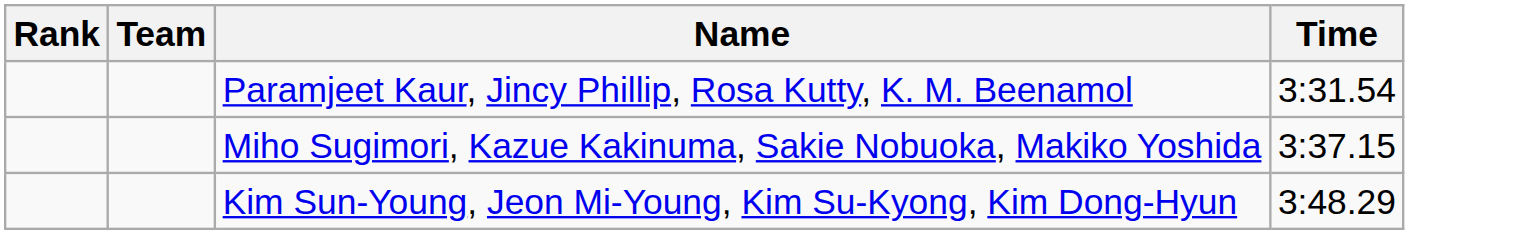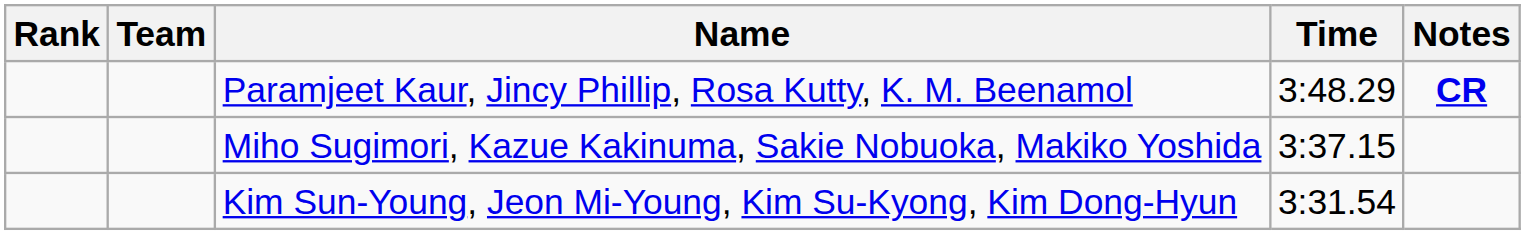 <table class="wikitable sortable" style="text-align:center;font-size:95%">
 <tr>
 <th>Rank</th>
 <th>Team</th>
 <th>Name</th>
 <th>Time</th>
+<th>Notes</th>
 </tr>
 <tr>
 <td></td>
 <td align=left></td>
 <td align=left><a href='#'>Paramjeet Kaur</a>, <a href='#'>Jincy Phillip</a>, <a href='#'>Rosa Kutty</a>, <a href='#'>K. M. Beenamol</a></td>
-<td>3:31.54</td>
+<td>3:48.29</td>
+<td><strong><a href='#'>CR</a></strong></td>
 </tr>
 <tr>
 <td></td>
 <td align=left></td>
 <td align=left><a href='#'>Miho Sugimori</a>, <a href='#'>Kazue Kakinuma</a>, <a href='#'>Sakie Nobuoka</a>, <a href='#'>Makiko Yoshida</a></td>
 <td>3:37.15</td>
+<td></td>
 </tr>
 <tr>
 <td></td>
 <td align=left></td>
 <td align=left><a href='#'>Kim Sun-Young</a>, <a href='#'>Jeon Mi-Young</a>, <a href='#'>Kim Su-Kyong</a>, <a href='#'>Kim Dong-Hyun</a></td>
-<td>3:48.29</td>
+<td>3:31.54</td>
+<td></td>
 </tr>
 </table>
